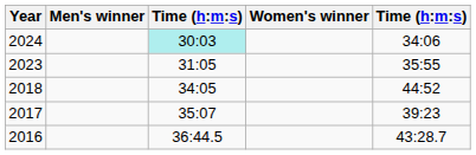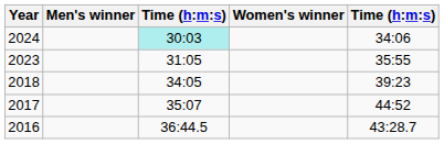 <table class="wikitable sortable" style="text-align:center">
 <tr>
 <th>Year</th>
 <th class=unsortable>Men's winner</th>
 <th>Time (<a href='#'>h</a>:<a href='#'>m</a>:<a href='#'>s</a>)</th>
 <th class=unsortable>Women's winner</th>
 <th>Time (<a href='#'>h</a>:<a href='#'>m</a>:<a href='#'>s</a>)</th>
 </tr>
 <tr>
 <td>2024</td>
 <td align=left></td>
 <td style="background: paleturquoise;">30:03</td>
 <td align=left></td>
 <td>34:06</td>
 </tr>
 <tr>
 <td>2023</td>
 <td align=left></td>
 <td>31:05</td>
 <td align=left></td>
 <td>35:55</td>
 </tr>
 <tr>
 <td>2018</td>
 <td align=left></td>
 <td>34:05</td>
 <td align=left></td>
-<td>44:52</td>
+<td>39:23</td>
 </tr>
 <tr>
 <td>2017</td>
 <td align=left></td>
 <td>35:07</td>
 <td align=left></td>
-<td>39:23</td>
+<td>44:52</td>
 </tr>
 <tr>
 <td>2016</td>
 <td align=left></td>
 <td>36:44.5</td>
 <td align=left></td>
 <td>43:28.7</td>
 </tr>
 </table>
